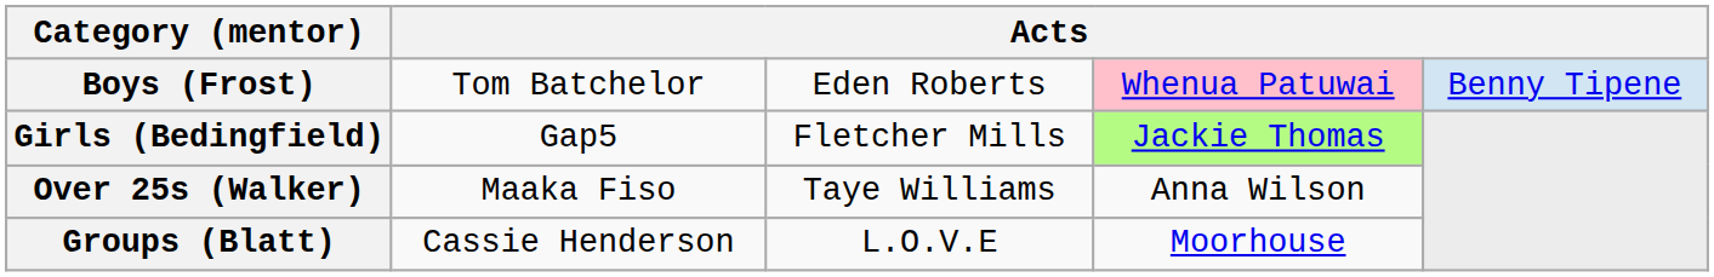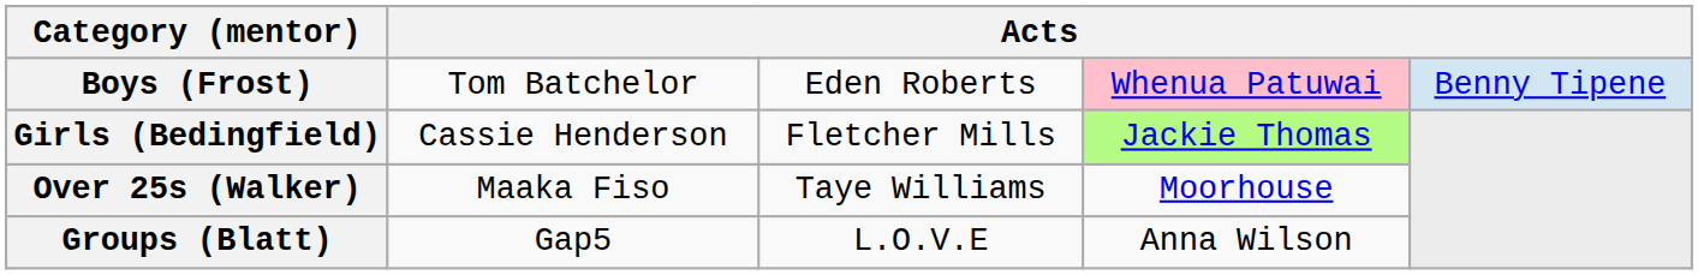 <table class="wikitable" style="text-align:center">
 <tr>
 <th spope="col">Category (mentor)</th>
 <th scope="col" colspan="12" style="width:520px;">Acts</th>
 </tr>
 <tr>
 <th scope="row">Boys (Frost)</th>
 <td>Tom Batchelor</td>
 <td>Eden Roberts</td>
 <td style="background:pink;"><a href='#'>Whenua Patuwai</a></td>
 <td style="background:#D1E5F3;"><a href='#'>Benny Tipene</a></td>
 </tr>
 <tr>
 <th scope="row">Girls (Bedingfield)</th>
-<td>Gap5</td>
+<td>Cassie Henderson</td>
 <td>Fletcher Mills</td>
 <td style="background:#B4FB84;"><a href='#'>Jackie Thomas</a></td>
 <td rowspan="3" bgcolor="ececec"></td>
 </tr>
 <tr>
 <th scope="row">Over 25s (Walker)</th>
 <td>Maaka Fiso</td>
 <td>Taye Williams</td>
-<td>Anna Wilson</td>
+<td><a href='#'>Moorhouse</a></td>
 </tr>
 <tr>
 <th scope="row">Groups (Blatt)</th>
-<td>Cassie Henderson</td>
+<td>Gap5</td>
 <td>L.O.V.E</td>
-<td><a href='#'>Moorhouse</a></td>
+<td>Anna Wilson</td>
 </tr>
 </table>
